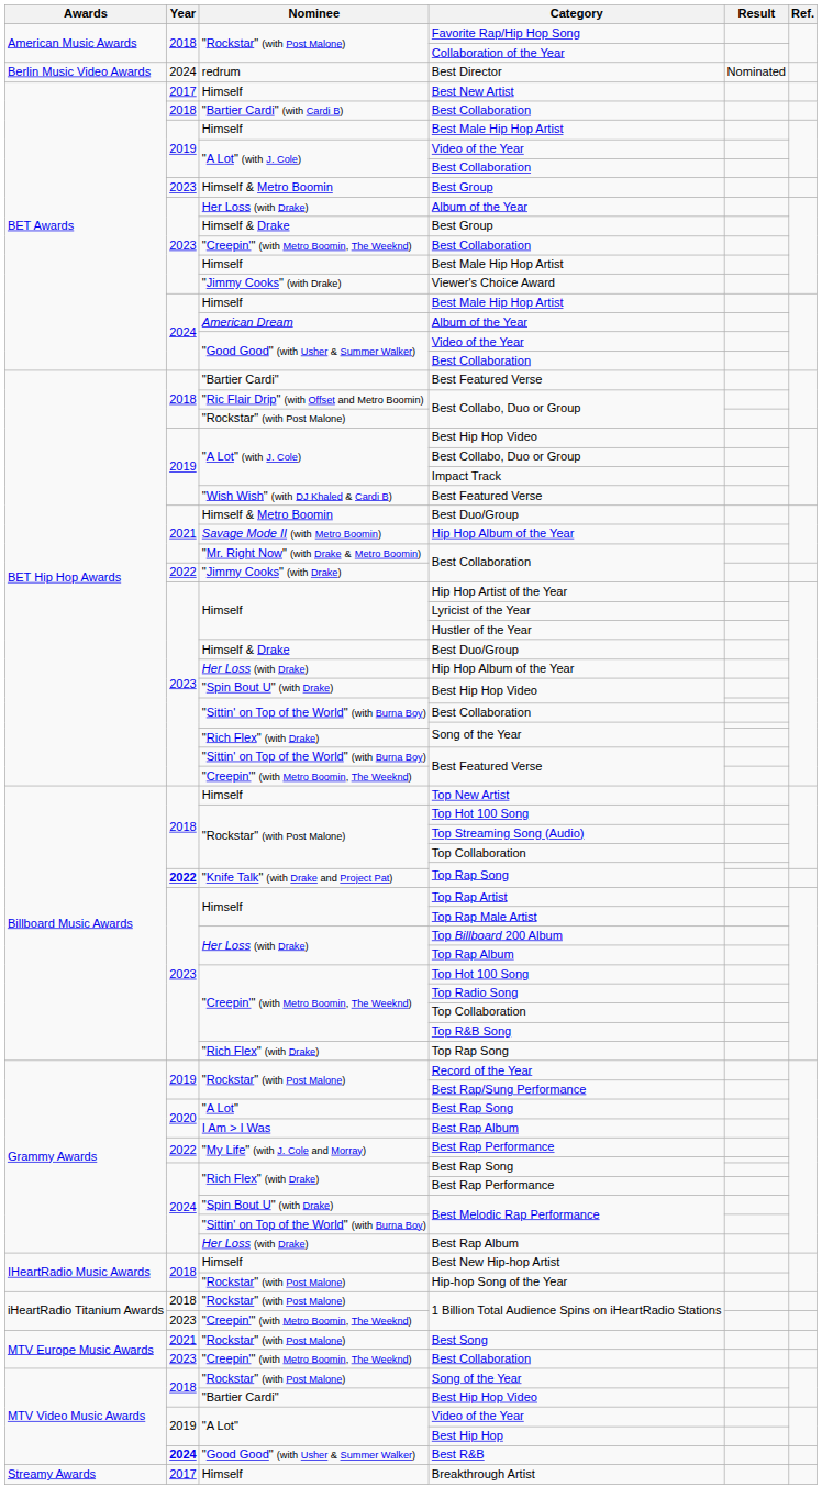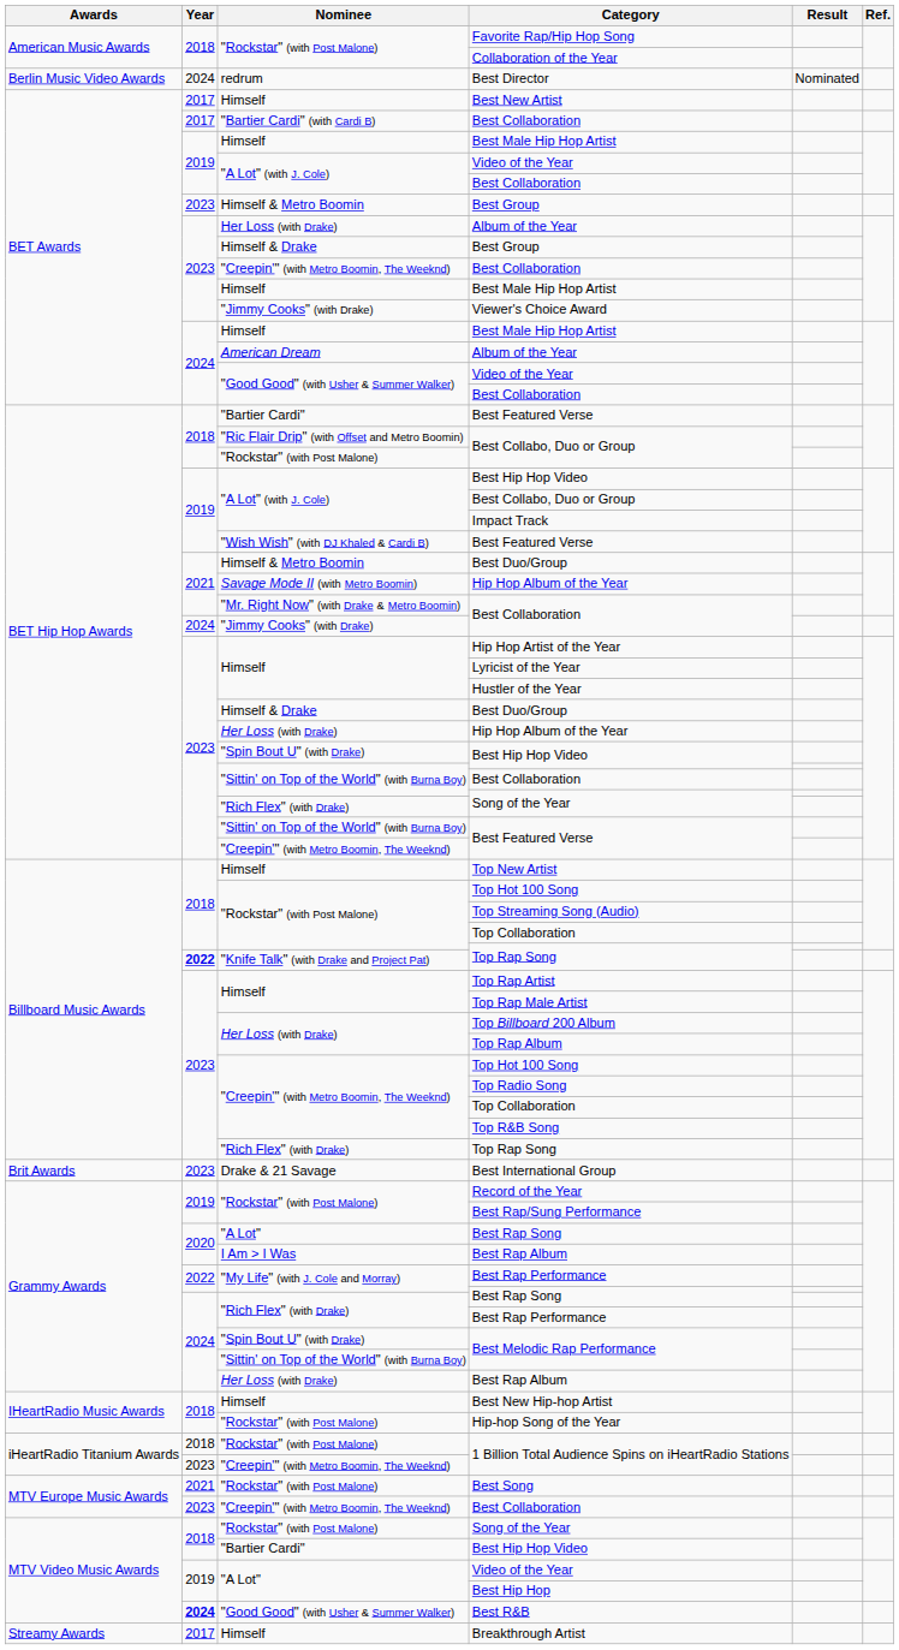 <table class="wikitable sortable">
 <tr>
 <th>Awards</th>
 <th>Year</th>
 <th>Nominee</th>
 <th>Category</th>
 <th>Result</th>
 <th>Ref.</th>
 </tr>
 <tr>
 <td rowspan="2"><a href='#'>American Music Awards</a></td>
 <td rowspan="2"><a href='#'>2018</a></td>
 <td rowspan="2">"<a href='#'>Rockstar</a>" <small>(with <a href='#'>Post Malone</a>)</small></td>
 <td><a href='#'>Favorite Rap/Hip Hop Song</a></td>
 <td></td>
 <td rowspan="2"></td>
 </tr>
 <tr>
 <td><a href='#'>Collaboration of the Year</a></td>
 <td></td>
 </tr>
 <tr>
 <td><a href='#'>Berlin Music Video Awards</a></td>
 <td>2024</td>
 <td>redrum</td>
 <td>Best Director</td>
 <td>Nominated</td>
 <td></td>
 </tr>
 <tr>
 <td rowspan="15"><a href='#'>BET Awards</a></td>
 <td><a href='#'>2017</a></td>
 <td>Himself</td>
 <td><a href='#'>Best New Artist</a></td>
 <td></td>
 <td></td>
 </tr>
 <tr>
-<td><a href='#'>2018</a></td>
+<td><a href='#'>2017</a></td>
 <td>"<a href='#'>Bartier Cardi</a>" <small>(with <a href='#'>Cardi B</a>)</small></td>
 <td><a href='#'>Best Collaboration</a></td>
 <td></td>
 <td></td>
 </tr>
 <tr>
 <td rowspan="3"><a href='#'>2019</a></td>
 <td>Himself</td>
 <td><a href='#'>Best Male Hip Hop Artist</a></td>
 <td></td>
 <td rowspan="3"></td>
 </tr>
 <tr>
 <td rowspan="2">"<a href='#'>A Lot</a>" <small>(with</small> <small><a href='#'>J. Cole</a>)</small></td>
 <td><a href='#'>Video of the Year</a></td>
 <td></td>
 </tr>
 <tr>
 <td><a href='#'>Best Collaboration</a></td>
 <td></td>
 </tr>
 <tr>
 <td><a href='#'>2023</a></td>
 <td>Himself & <a href='#'>Metro Boomin</a></td>
 <td><a href='#'>Best Group</a></td>
 <td></td>
 <td></td>
 </tr>
 <tr>
 <td rowspan="5"><a href='#'>2023</a></td>
 <td><a href='#'>Her Loss</a> <small>(with <a href='#'>Drake</a>)</small></td>
 <td><a href='#'>Album of the Year</a></td>
 <td></td>
 <td rowspan="5"></td>
 </tr>
 <tr>
 <td>Himself & <a href='#'>Drake</a></td>
 <td>Best Group</td>
 <td></td>
 </tr>
 <tr>
 <td>"<a href='#'>Creepin'</a>" <small>(with <a href='#'>Metro Boomin</a>, <a href='#'>The Weeknd</a>)</small></td>
 <td><a href='#'>Best Collaboration</a></td>
 <td></td>
 </tr>
 <tr>
 <td>Himself</td>
 <td>Best Male Hip Hop Artist</td>
 <td></td>
 </tr>
 <tr>
 <td>"<a href='#'>Jimmy Cooks</a>" <small>(with Drake)</small></td>
 <td>Viewer's Choice Award</td>
 <td></td>
 </tr>
 <tr>
 <td rowspan="4"><a href='#'>2024</a></td>
 <td>Himself</td>
 <td><a href='#'>Best Male Hip Hop Artist</a></td>
 <td></td>
 <td rowspan="4"></td>
 </tr>
 <tr>
 <td><em><a href='#'>American Dream</a></em></td>
 <td><a href='#'>Album of the Year</a></td>
 <td></td>
 </tr>
 <tr>
 <td rowspan="2">"<a href='#'>Good Good</a>" <small>(with <a href='#'>Usher</a> & <a href='#'>Summer Walker</a>)</small></td>
 <td><a href='#'>Video of the Year</a></td>
 <td></td>
 </tr>
 <tr>
 <td><a href='#'>Best Collaboration</a></td>
 <td></td>
 </tr>
 <tr>
 <td rowspan="23"><a href='#'>BET Hip Hop Awards</a></td>
 <td rowspan="3"><a href='#'>2018</a></td>
 <td>"Bartier Cardi"</td>
 <td>Best Featured Verse</td>
 <td></td>
 <td rowspan="3"></td>
 </tr>
 <tr>
 <td>"<a href='#'>Ric Flair Drip</a>" <small>(with <a href='#'>Offset</a> and Metro Boomin)</small></td>
 <td rowspan="2">Best Collabo, Duo or Group</td>
 <td></td>
 </tr>
 <tr>
 <td>"Rockstar" <small>(with Post Malone)</small></td>
 <td></td>
 </tr>
 <tr>
 <td rowspan="4"><a href='#'>2019</a></td>
 <td rowspan="3">"<a href='#'>A Lot</a>" <small>(with</small> <small><a href='#'>J. Cole</a>)</small></td>
 <td>Best Hip Hop Video</td>
 <td></td>
 <td rowspan="4"></td>
 </tr>
 <tr>
 <td>Best Collabo, Duo or Group</td>
 <td></td>
 </tr>
 <tr>
 <td>Impact Track</td>
 <td></td>
 </tr>
 <tr>
 <td>"<a href='#'>Wish Wish</a>" <small>(with</small> <small><a href='#'>DJ Khaled</a> & <a href='#'>Cardi B</a>)</small></td>
 <td>Best Featured Verse</td>
 <td></td>
 </tr>
 <tr>
 <td rowspan="3"><a href='#'>2021</a></td>
 <td>Himself & <a href='#'>Metro Boomin</a></td>
 <td>Best Duo/Group</td>
 <td></td>
 <td rowspan="3"></td>
 </tr>
 <tr>
 <td><em><a href='#'>Savage Mode II</a></em> <small>(with</small> <small><a href='#'>Metro Boomin</a>)</small></td>
 <td><a href='#'>Hip Hop Album of the Year</a></td>
 <td></td>
 </tr>
 <tr>
 <td>"<a href='#'>Mr. Right Now</a>" <small>(with <a href='#'>Drake</a></small> <small>&</small> <small><a href='#'>Metro Boomin</a>)</small></td>
 <td rowspan="2">Best Collaboration</td>
 <td></td>
 </tr>
 <tr>
-<td><a href='#'>2022</a></td>
+<td><a href='#'>2024</a></td>
 <td>"<a href='#'>Jimmy Cooks</a>" <small>(with <a href='#'>Drake</a>)</small></td>
 <td></td>
 <td></td>
 </tr>
 <tr>
 <td rowspan="12"><a href='#'>2023</a></td>
 <td rowspan="3">Himself</td>
 <td>Hip Hop Artist of the Year</td>
 <td></td>
 <td rowspan="12"></td>
 </tr>
 <tr>
 <td>Lyricist of the Year</td>
 <td></td>
 </tr>
 <tr>
 <td>Hustler of the Year</td>
 <td></td>
 </tr>
 <tr>
 <td>Himself & <a href='#'>Drake</a></td>
 <td>Best Duo/Group</td>
 <td></td>
 </tr>
 <tr>
 <td><em><a href='#'>Her Loss</a></em> <small>(with <a href='#'>Drake</a>)</small></td>
 <td>Hip Hop Album of the Year</td>
 <td></td>
 </tr>
 <tr>
 <td>"<a href='#'>Spin Bout U</a>" <small>(with <a href='#'>Drake</a>)</small></td>
 <td rowspan="2">Best Hip Hop Video</td>
 <td></td>
 </tr>
 <tr>
 <td rowspan="3">"<a href='#'>Sittin' on Top of the World</a>" <small>(with <a href='#'>Burna Boy</a>)</small></td>
 <td></td>
 </tr>
 <tr>
 <td>Best Collaboration</td>
 <td></td>
 </tr>
 <tr>
 <td rowspan="2">Song of the Year</td>
 <td></td>
 </tr>
 <tr>
 <td>"<a href='#'>Rich Flex</a>" <small>(with <a href='#'>Drake</a>)</small></td>
 <td></td>
 </tr>
 <tr>
 <td>"<a href='#'>Sittin' on Top of the World</a>" <small>(with <a href='#'>Burna Boy</a>)</small></td>
 <td rowspan="2">Best Featured Verse</td>
 <td></td>
 </tr>
 <tr>
 <td>"<a href='#'>Creepin'</a>" <small>(with <a href='#'>Metro Boomin</a>, <a href='#'>The Weeknd</a>)</small></td>
 <td></td>
 </tr>
 <tr>
 <td rowspan="15"><a href='#'>Billboard Music Awards</a></td>
 <td rowspan="5"><a href='#'>2018</a></td>
 <td>Himself</td>
 <td><a href='#'>Top New Artist</a></td>
 <td></td>
 <td rowspan="5"></td>
 </tr>
 <tr>
 <td rowspan="4">"Rockstar" <small>(with Post Malone)</small></td>
 <td><a href='#'>Top Hot 100 Song</a></td>
 <td></td>
 </tr>
 <tr>
 <td><a href='#'>Top Streaming Song (Audio)</a></td>
 <td></td>
 </tr>
 <tr>
 <td>Top Collaboration</td>
 <td></td>
 </tr>
 <tr>
 <td rowspan="2"><a href='#'>Top Rap Song</a></td>
 <td></td>
 </tr>
 <tr>
 <td><strong><a href='#'>2022</a></strong></td>
 <td>"<a href='#'>Knife Talk</a>" <small>(with <a href='#'>Drake</a> and <a href='#'>Project Pat</a>)</small></td>
 <td></td>
 <td></td>
 </tr>
 <tr>
 <td rowspan="9"><a href='#'>2023</a></td>
 <td rowspan="2">Himself</td>
 <td><a href='#'>Top Rap Artist</a></td>
 <td></td>
 <td rowspan="9"></td>
 </tr>
 <tr>
 <td><a href='#'>Top Rap Male Artist</a></td>
 <td></td>
 </tr>
 <tr>
 <td rowspan="2"><em><a href='#'>Her Loss</a></em> <small>(with <a href='#'>Drake</a>)</small></td>
 <td><a href='#'>Top <em>Billboard</em> 200 Album</a></td>
 <td></td>
 </tr>
 <tr>
 <td><a href='#'>Top Rap Album</a></td>
 <td></td>
 </tr>
 <tr>
 <td rowspan="4">"<a href='#'>Creepin'</a>" <small>(with <a href='#'>Metro Boomin</a>, <a href='#'>The Weeknd</a>)</small></td>
 <td><a href='#'>Top Hot 100 Song</a></td>
 <td></td>
 </tr>
 <tr>
 <td><a href='#'>Top Radio Song</a></td>
 <td></td>
 </tr>
 <tr>
 <td>Top Collaboration</td>
 <td></td>
 </tr>
 <tr>
 <td><a href='#'>Top R&B Song</a></td>
 <td></td>
 </tr>
 <tr>
 <td>"<a href='#'>Rich Flex</a>" <small>(with <a href='#'>Drake</a>)</small></td>
 <td>Top Rap Song</td>
+<td></td>
+</tr>
+<tr>
+<td><a href='#'>Brit Awards</a></td>
+<td><a href='#'>2023</a></td>
+<td>Drake & 21 Savage</td>
+<td>Best International Group</td>
+<td></td>
 <td></td>
 </tr>
 <tr>
 <td rowspan="11"><a href='#'>Grammy Awards</a></td>
 <td rowspan="2"><a href='#'>2019</a></td>
 <td rowspan="2">"<a href='#'>Rockstar</a>" <small>(with <a href='#'>Post Malone</a>)</small></td>
 <td><a href='#'>Record of the Year</a></td>
 <td></td>
 <td rowspan="11"></td>
 </tr>
 <tr>
 <td><a href='#'>Best Rap/Sung Performance</a></td>
 <td></td>
 </tr>
 <tr>
 <td rowspan="2"><a href='#'>2020</a></td>
 <td>"<a href='#'>A Lot</a>"</td>
 <td><a href='#'>Best Rap Song</a></td>
 <td></td>
 </tr>
 <tr>
 <td><a href='#'>I Am > I Was</a></td>
 <td><a href='#'>Best Rap Album</a></td>
 <td></td>
 </tr>
 <tr>
 <td rowspan="2"><a href='#'>2022</a></td>
 <td rowspan="2">"<a href='#'>My Life</a>" <small>(with <a href='#'>J. Cole</a> and <a href='#'>Morray</a>)</small></td>
 <td><a href='#'>Best Rap Performance</a></td>
 <td></td>
 </tr>
 <tr>
 <td rowspan="2">Best Rap Song</td>
 <td></td>
 </tr>
 <tr>
 <td rowspan="5"><a href='#'>2024</a></td>
 <td rowspan="2">"<a href='#'>Rich Flex</a>" <small>(with <a href='#'>Drake</a>)</small></td>
 <td></td>
 </tr>
 <tr>
 <td>Best Rap Performance</td>
 <td></td>
 </tr>
 <tr>
 <td>"<a href='#'>Spin Bout U</a>" <small>(with <a href='#'>Drake</a>)</small></td>
 <td rowspan="2"><a href='#'>Best Melodic Rap Performance</a></td>
 <td></td>
 </tr>
 <tr>
 <td>"<a href='#'>Sittin' on Top of the World</a>" <small>(with <a href='#'>Burna Boy</a>)</small></td>
 <td></td>
 </tr>
 <tr>
 <td><em><a href='#'>Her Loss</a></em> <small>(with <a href='#'>Drake</a>)</small></td>
 <td>Best Rap Album</td>
 <td></td>
 </tr>
 <tr>
 <td rowspan="2"><a href='#'>IHeartRadio Music Awards</a></td>
 <td rowspan="2"><a href='#'>2018</a></td>
 <td>Himself</td>
 <td>Best New Hip-hop Artist</td>
 <td></td>
 <td rowspan="2"></td>
 </tr>
 <tr>
 <td>"<a href='#'>Rockstar</a>" <small>(with <a href='#'>Post Malone</a>)</small></td>
 <td>Hip-hop Song of the Year</td>
 <td></td>
 </tr>
 <tr>
 <td rowspan="2">iHeartRadio Titanium Awards</td>
 <td>2018</td>
 <td>"<a href='#'>Rockstar</a>" <small>(with <a href='#'>Post Malone</a>)</small></td>
 <td rowspan="2">1 Billion Total Audience Spins on iHeartRadio Stations</td>
 <td></td>
 <td></td>
 </tr>
 <tr>
 <td>2023</td>
 <td>"<a href='#'>Creepin'</a>" <small>(with <a href='#'>Metro Boomin</a>, <a href='#'>The Weeknd</a>)</small></td>
 <td></td>
 <td></td>
 </tr>
 <tr>
 <td rowspan="2"><a href='#'>MTV Europe Music Awards</a></td>
 <td><a href='#'>2021</a></td>
 <td>"<a href='#'>Rockstar</a>" <small>(with <a href='#'>Post Malone</a>)</small></td>
 <td><a href='#'>Best Song</a></td>
 <td></td>
 <td></td>
 </tr>
 <tr>
 <td><a href='#'>2023</a></td>
 <td>"<a href='#'>Creepin'</a>" <small>(with <a href='#'>Metro Boomin</a>, <a href='#'>The Weeknd</a>)</small></td>
 <td><a href='#'>Best Collaboration</a></td>
 <td></td>
 <td></td>
 </tr>
 <tr>
 <td rowspan="5"><a href='#'>MTV Video Music Awards</a></td>
 <td rowspan="2"><a href='#'>2018</a></td>
 <td>"<a href='#'>Rockstar</a>" <small>(with <a href='#'>Post Malone</a>)</small></td>
 <td><a href='#'>Song of the Year</a></td>
 <td></td>
 <td rowspan="2"></td>
 </tr>
 <tr>
 <td>"Bartier Cardi"</td>
 <td><a href='#'>Best Hip Hop Video</a></td>
 <td></td>
 </tr>
 <tr>
 <td rowspan="2">2019</td>
 <td rowspan="2">"A Lot"</td>
 <td><a href='#'>Video of the Year</a></td>
 <td></td>
 <td rowspan="2"></td>
 </tr>
 <tr>
 <td><a href='#'>Best Hip Hop</a></td>
 <td></td>
 </tr>
 <tr>
 <td><strong><a href='#'>2024</a></strong></td>
 <td>"<a href='#'>Good Good</a>" <small>(with <a href='#'>Usher</a> & <a href='#'>Summer Walker</a>)</small></td>
 <td><a href='#'>Best R&B</a></td>
 <td></td>
 <td></td>
 </tr>
 <tr>
 <td><a href='#'>Streamy Awards</a></td>
 <td><a href='#'>2017</a></td>
 <td>Himself</td>
 <td>Breakthrough Artist</td>
 <td></td>
 <td></td>
 </tr>
 </table>
